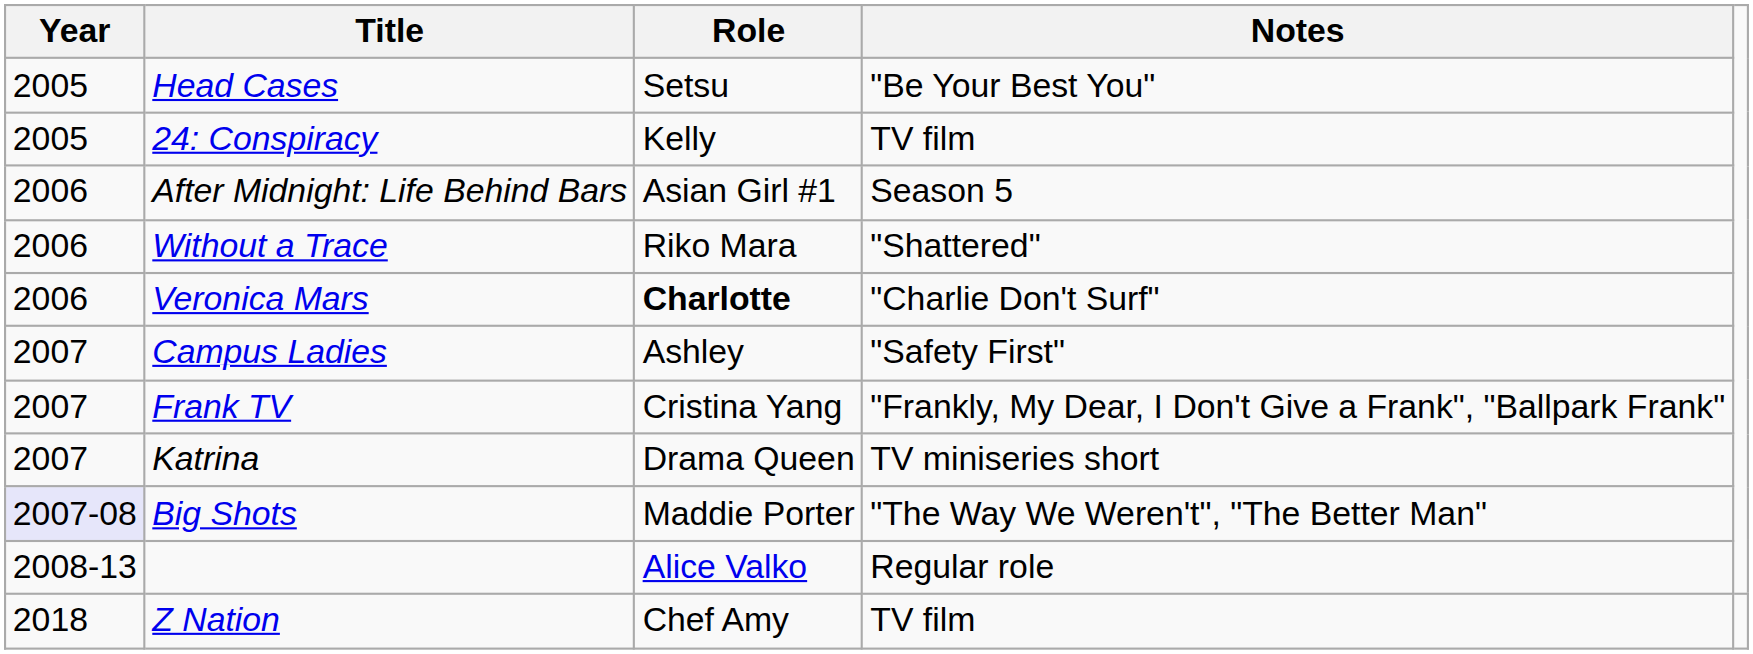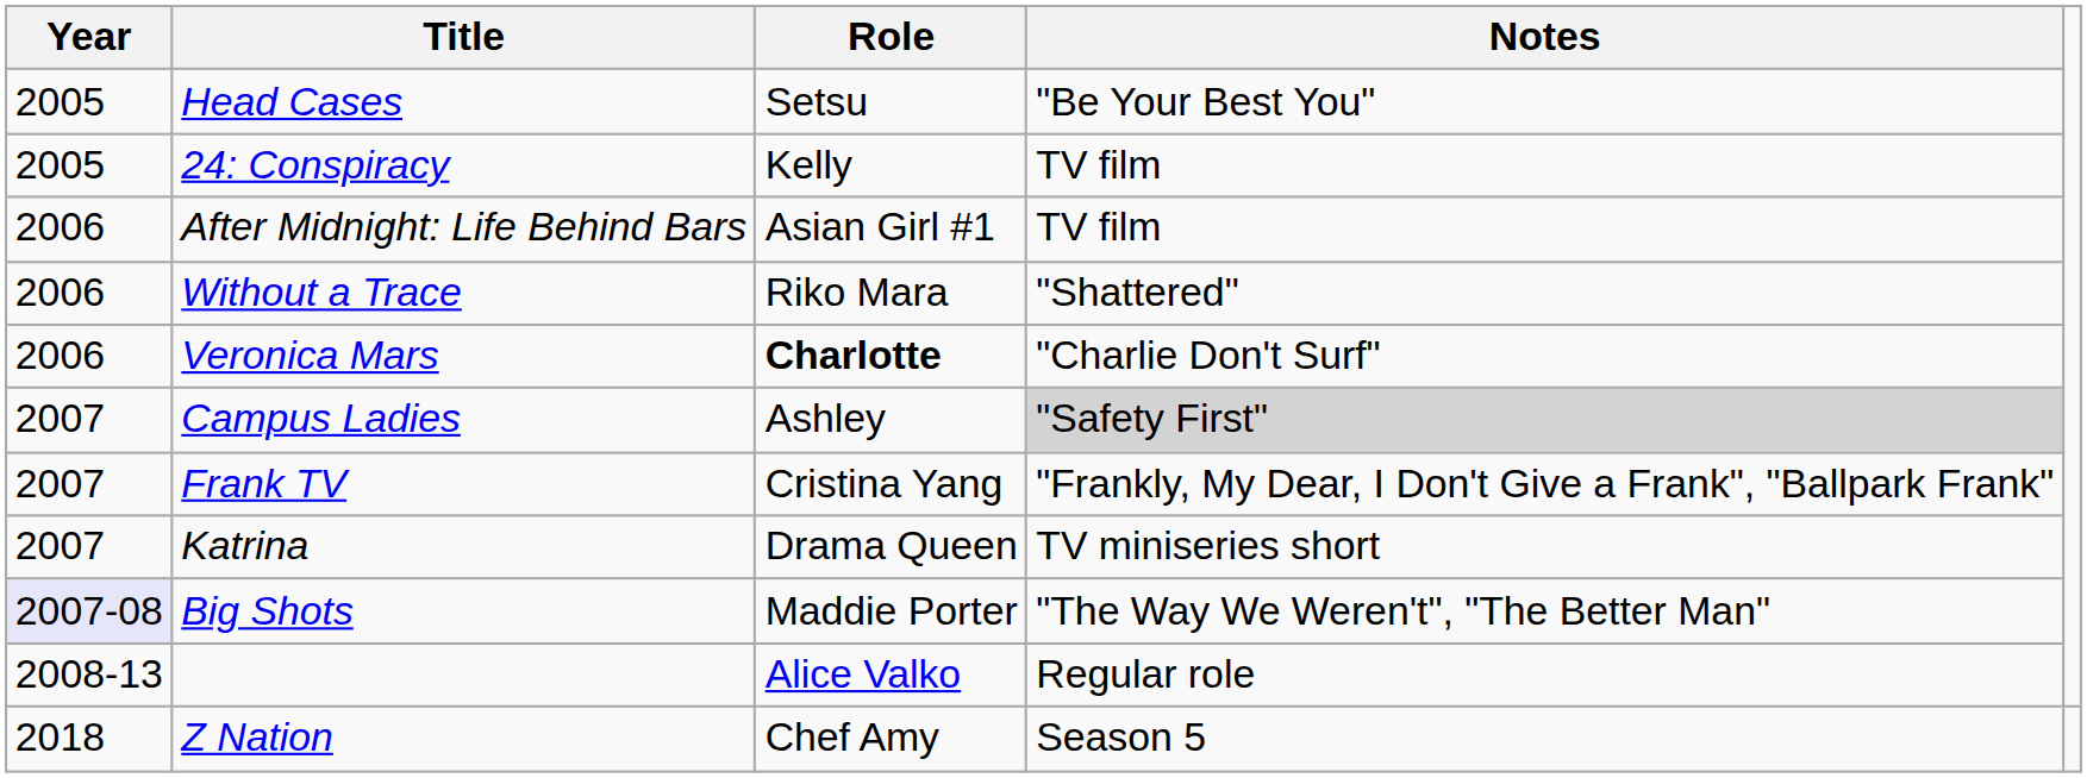 <table class="wikitable sortable">
 <tr>
 <th>Year</th>
 <th>Title</th>
 <th>Role</th>
 <th class="unsortable">Notes</th>
 </tr>
 <tr>
 <td>2005</td>
 <td><em><a href='#'>Head Cases</a></em></td>
 <td>Setsu</td>
 <td>"Be Your Best You"</td>
 </tr>
 <tr>
 <td>2005</td>
 <td><em><a href='#'>24: Conspiracy</a></em></td>
 <td>Kelly</td>
 <td>TV film</td>
 </tr>
 <tr>
 <td>2006</td>
 <td><em>After Midnight: Life Behind Bars</em></td>
 <td>Asian Girl #1</td>
-<td>Season 5</td>
+<td>TV film</td>
 </tr>
 <tr>
 <td>2006</td>
 <td><em><a href='#'>Without a Trace</a></em></td>
 <td>Riko Mara</td>
 <td>"Shattered"</td>
 </tr>
 <tr>
 <td>2006</td>
 <td><em><a href='#'>Veronica Mars</a></em></td>
 <td><strong>Charlotte</strong></td>
 <td>"Charlie Don't Surf"</td>
 </tr>
 <tr>
 <td>2007</td>
 <td><em><a href='#'>Campus Ladies</a></em></td>
 <td>Ashley</td>
-<td>"Safety First"</td>
+<td style="background: lightgrey;">"Safety First"</td>
 </tr>
 <tr>
 <td>2007</td>
 <td><em><a href='#'>Frank TV</a></em></td>
 <td>Cristina Yang</td>
 <td>"Frankly, My Dear, I Don't Give a Frank", "Ballpark Frank"</td>
 </tr>
 <tr>
 <td>2007</td>
 <td><em>Katrina</em></td>
 <td>Drama Queen</td>
 <td>TV miniseries short</td>
 </tr>
 <tr>
 <td style="background: lavender;">2007-08</td>
 <td><em><a href='#'>Big Shots</a></em></td>
 <td>Maddie Porter</td>
 <td>"The Way We Weren't", "The Better Man"</td>
 </tr>
 <tr>
 <td>2008-13</td>
 <td><em></em></td>
 <td><a href='#'>Alice Valko</a></td>
 <td>Regular role</td>
 </tr>
 <tr>
 <td>2018</td>
 <td><em><a href='#'>Z Nation</a></em></td>
 <td>Chef Amy</td>
-<td>TV film</td>
+<td>Season 5</td>
 <td></td>
 </tr>
 </table>
